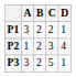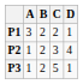 <table class="wikitable inline">
 <tr>
 <th></th>
 <th>A</th>
 <th>B</th>
 <th>C</th>
 <th>D</th>
 </tr>
 <tr>
 <th>P1</th>
 <td>3</td>
 <td>2</td>
 <td>2</td>
 <td>1</td>
 </tr>
 <tr>
 <th>P2</th>
 <td>1</td>
 <td>2</td>
 <td>3</td>
 <td>4</td>
 </tr>
 <tr>
 <th>P3</th>
-<td>3</td>
+<td>1</td>
 <td>2</td>
 <td>5</td>
 <td>1</td>
 </tr>
 </table>
